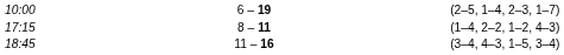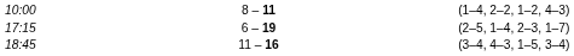 <table style="text-align:center">
 <tr>
 <th width=100></th>
 <th width=200></th>
 <th width=100></th>
 <th width=200></th>
 </tr>
 <tr>
 <td><em>10:00</em></td>
 <td align=right></td>
-<td>6 – <strong>19</strong></td>
+<td>8 – <strong>11</strong></td>
 <td align=left><strong></strong></td>
-<td>(2–5, 1–4, 2–3, 1–7)</td>
+<td>(1–4, 2–2, 1–2, 4–3)</td>
 </tr>
 <tr>
 <td><em>17:15</em></td>
 <td align=right></td>
-<td>8 – <strong>11</strong></td>
+<td>6 – <strong>19</strong></td>
 <td align=left><strong></strong></td>
-<td>(1–4, 2–2, 1–2, 4–3)</td>
+<td>(2–5, 1–4, 2–3, 1–7)</td>
 </tr>
 <tr>
 <td><em>18:45</em></td>
 <td align=right></td>
 <td>11 – <strong>16</strong></td>
 <td align=left><strong></strong></td>
 <td>(3–4, 4–3, 1–5, 3–4)</td>
 </tr>
 </table>
